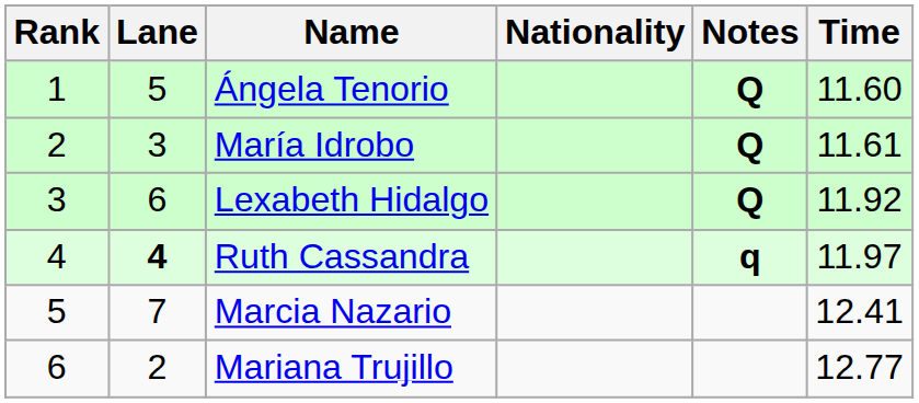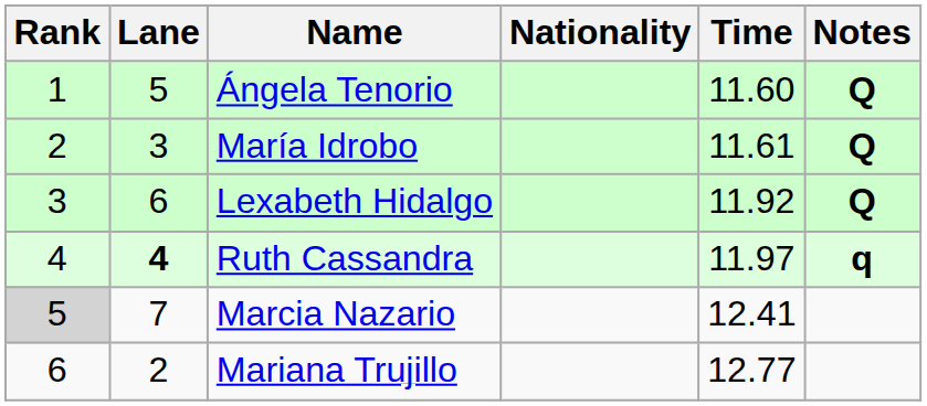 <table class="wikitable sortable" style="text-align:center">
 <tr>
 <th>Rank</th>
 <th>Lane</th>
 <th>Name</th>
 <th>Nationality</th>
+<th>Time</th>
 <th>Notes</th>
-<th>Time</th>
 </tr>
 <tr bgcolor=ccffcc>
 <td>1</td>
 <td>5</td>
 <td align=left><a href='#'>Ángela Tenorio</a></td>
 <td align=left></td>
+<td>11.60</td>
 <td><strong>Q</strong></td>
-<td>11.60</td>
 </tr>
 <tr bgcolor=ccffcc>
 <td>2</td>
 <td>3</td>
 <td align=left><a href='#'>María Idrobo</a></td>
 <td align=left></td>
+<td>11.61</td>
 <td><strong>Q</strong></td>
-<td>11.61</td>
 </tr>
 <tr bgcolor=ccffcc>
 <td>3</td>
 <td>6</td>
 <td align=left><a href='#'>Lexabeth Hidalgo</a></td>
 <td align=left></td>
+<td>11.92</td>
 <td><strong>Q</strong></td>
-<td>11.92</td>
 </tr>
 <tr bgcolor=ddffdd>
 <td>4</td>
 <td><strong>4</strong></td>
 <td align=left><a href='#'>Ruth Cassandra</a></td>
 <td align=left></td>
+<td>11.97</td>
 <td><strong>q</strong></td>
-<td>11.97</td>
 </tr>
 <tr>
-<td>5</td>
+<td style="background: lightgrey;">5</td>
 <td>7</td>
 <td align=left><a href='#'>Marcia Nazario</a></td>
 <td align=left></td>
+<td>12.41</td>
 <td></td>
-<td>12.41</td>
 </tr>
 <tr>
 <td>6</td>
 <td>2</td>
 <td align=left><a href='#'>Mariana Trujillo</a></td>
 <td align=left></td>
+<td>12.77</td>
 <td></td>
-<td>12.77</td>
 </tr>
 </table>
